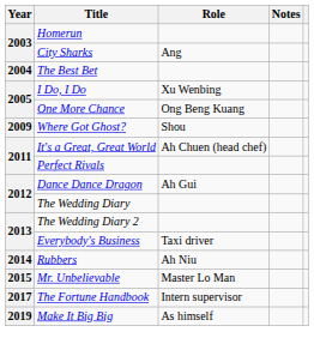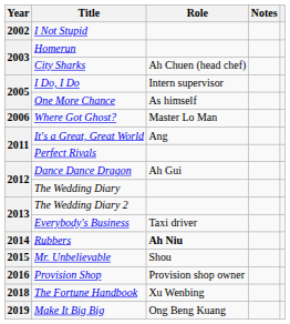 <table class="wikitable sortable plainrowheaders">
 <tr>
 <th scope="col">Year</th>
 <th scope="col">Title</th>
 <th scope="col">Role</th>
 <th scope="col" class="unsortable">Notes</th>
 <th scope="col" class="unsortable"></th>
+</tr>
+<tr>
+<th scope="row">2002</th>
+<td><em><a href='#'>I Not Stupid</a></em></td>
+<td></td>
+<td></td>
+<td></td>
 </tr>
 <tr>
 <th scope="row" rowspan="2">2003</th>
 <td><em><a href='#'>Homerun</a></em></td>
 <td></td>
 <td></td>
 <td></td>
 </tr>
 <tr>
 <td><em><a href='#'>City Sharks</a></em></td>
-<td>Ang</td>
-<td></td>
-<td></td>
-</tr>
-<tr>
-<th scope="row">2004</th>
-<td><em><a href='#'>The Best Bet</a></em></td>
-<td></td>
+<td>Ah Chuen (head chef)</td>
 <td></td>
 <td></td>
 </tr>
 <tr>
 <th scope="row" rowspan="2">2005</th>
 <td><em><a href='#'>I Do, I Do</a></em></td>
-<td>Xu Wenbing</td>
+<td>Intern supervisor</td>
 <td></td>
 <td></td>
 </tr>
 <tr>
 <td><em><a href='#'>One More Chance</a></em></td>
-<td>Ong Beng Kuang</td>
+<td>As himself</td>
 <td></td>
 <td></td>
 </tr>
 <tr>
-<th scope="row">2009</th>
+<th scope="row">2006</th>
 <td><em><a href='#'>Where Got Ghost?</a></em></td>
-<td>Shou</td>
+<td>Master Lo Man</td>
 <td></td>
 <td></td>
 </tr>
 <tr>
 <th scope="row" rowspan="2">2011</th>
 <td><em><a href='#'>It's a Great, Great World</a></em></td>
-<td>Ah Chuen (head chef)</td>
+<td>Ang</td>
 <td></td>
 <td></td>
 </tr>
 <tr>
 <td><em><a href='#'>Perfect Rivals</a></em></td>
 <td></td>
 <td></td>
 <td></td>
 </tr>
 <tr>
 <th scope="row" rowspan="2">2012</th>
 <td><em><a href='#'>Dance Dance Dragon</a></em></td>
 <td>Ah Gui</td>
 <td></td>
 <td></td>
 </tr>
 <tr>
 <td><em>The Wedding Diary</em></td>
 <td></td>
 <td></td>
 <td></td>
 </tr>
 <tr>
 <th scope="row" rowspan=2>2013</th>
 <td><em>The Wedding Diary 2</em></td>
 <td></td>
 <td></td>
 <td></td>
 </tr>
 <tr>
 <td><em><a href='#'>Everybody's Business</a></em></td>
 <td>Taxi driver</td>
 <td></td>
 <td></td>
 </tr>
 <tr>
 <th scope="row">2014</th>
 <td><em><a href='#'>Rubbers</a></em></td>
-<td>Ah Niu</td>
+<td><strong>Ah Niu</strong></td>
 <td></td>
 <td></td>
 </tr>
 <tr>
 <th scope="row">2015</th>
 <td><em><a href='#'>Mr. Unbelievable</a></em></td>
-<td>Master Lo Man</td>
+<td>Shou</td>
 <td></td>
 <td></td>
 </tr>
 <tr>
-<th scope="row">2017</th>
+<th scope="row">2016</th>
+<td><em><a href='#'>Provision Shop</a></em></td>
+<td>Provision shop owner</td>
+<td></td>
+<td></td>
+</tr>
+<tr>
+<th scope="row">2018</th>
 <td><em><a href='#'>The Fortune Handbook</a></em></td>
-<td>Intern supervisor</td>
+<td>Xu Wenbing</td>
 <td></td>
 <td></td>
 </tr>
 <tr>
 <th scope="row">2019</th>
 <td><em><a href='#'>Make It Big Big</a></em></td>
-<td>As himself</td>
+<td>Ong Beng Kuang</td>
 <td></td>
 <td></td>
 </tr>
 </table>
